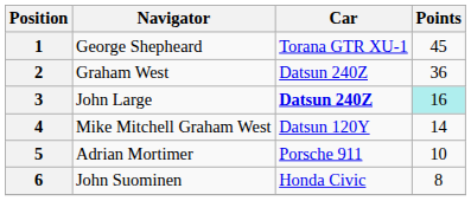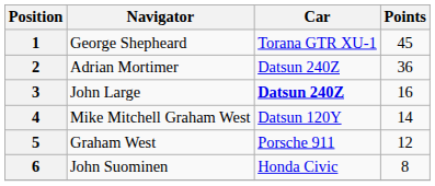 <table class="wikitable" border="1">
 <tr>
 <th>Position</th>
 <th>Navigator</th>
 <th>Car</th>
 <th>Points</th>
 </tr>
 <tr>
 <th>1</th>
 <td>George Shepheard</td>
 <td><a href='#'>Torana GTR XU-1</a></td>
 <td align="center">45</td>
 </tr>
 <tr>
 <th>2</th>
-<td>Graham West</td>
+<td>Adrian Mortimer</td>
 <td><a href='#'>Datsun 240Z</a></td>
 <td align="center">36</td>
 </tr>
 <tr>
 <th>3</th>
 <td>John Large</td>
 <td><strong><a href='#'>Datsun 240Z</a></strong></td>
-<td align="center" style="background: paleturquoise;">16</td>
+<td align="center">16</td>
 </tr>
 <tr>
 <th>4</th>
 <td>Mike Mitchell Graham West</td>
 <td><a href='#'>Datsun 120Y</a></td>
 <td align="center">14</td>
 </tr>
 <tr>
 <th>5</th>
-<td>Adrian Mortimer</td>
+<td>Graham West</td>
 <td><a href='#'>Porsche 911</a></td>
-<td align="center">10</td>
+<td align="center">12</td>
 </tr>
 <tr>
 <th>6</th>
 <td>John Suominen</td>
 <td><a href='#'>Honda Civic</a></td>
 <td align="center">8</td>
 </tr>
 <tr>
 </tr>
 </table>
